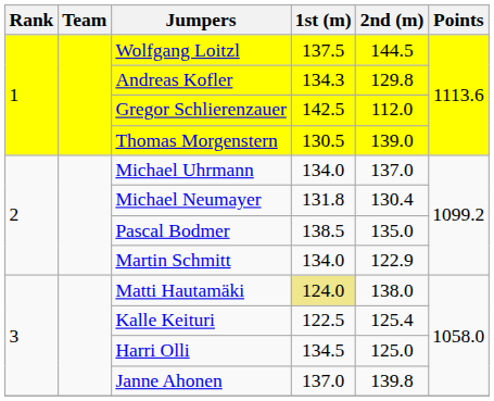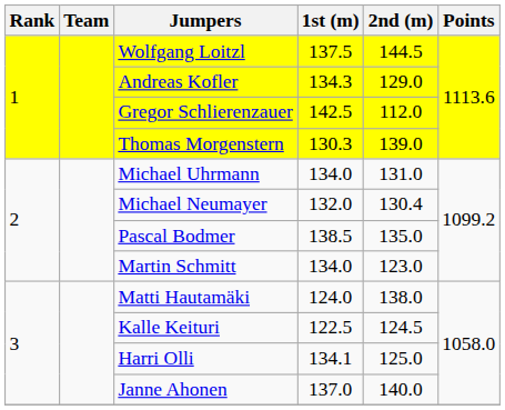 <table class="wikitable">
 <tr>
 <th align=left>Rank</th>
 <th>Team</th>
 <th>Jumpers</th>
 <th align=Center>1st (m)</th>
 <th>2nd (m)</th>
 <th>Points</th>
 </tr>
 <tr style="background:#FFFF00;">
 <td align=left rowspan="4">1</td>
 <td align=left rowspan="4"></td>
 <td align=left><a href='#'>Wolfgang Loitzl</a></td>
 <td align=center>137.5</td>
 <td align=center>144.5</td>
 <td align=center rowspan="4">1113.6</td>
 </tr>
 <tr style="background:#FFFF00;">
 <td align=left><a href='#'>Andreas Kofler</a></td>
 <td align=center>134.3</td>
-<td align=center>129.8</td>
+<td align=center>129.0</td>
 </tr>
 <tr style="background:#FFFF00;">
 <td align=left><a href='#'>Gregor Schlierenzauer</a></td>
 <td align=center>142.5</td>
 <td align=center>112.0</td>
 </tr>
 <tr style="background:#FFFF00;">
 <td align=left><a href='#'>Thomas Morgenstern</a></td>
-<td align=center>130.5</td>
+<td align=center>130.3</td>
 <td align=center>139.0</td>
 </tr>
 <tr>
 <td align=left rowspan="4">2</td>
 <td align=left rowspan="4"></td>
 <td align=left><a href='#'>Michael Uhrmann</a></td>
 <td align=center>134.0</td>
-<td align=center>137.0</td>
+<td align=center>131.0</td>
 <td align=center rowspan="4">1099.2</td>
 </tr>
 <tr>
 <td align=left><a href='#'>Michael Neumayer</a></td>
-<td align=center>131.8</td>
+<td align=center>132.0</td>
 <td align=center>130.4</td>
 </tr>
 <tr>
 <td align=left><a href='#'>Pascal Bodmer</a></td>
 <td align=center>138.5</td>
 <td align=center>135.0</td>
 </tr>
 <tr>
 <td align=left><a href='#'>Martin Schmitt</a></td>
 <td align=center>134.0</td>
-<td align=center>122.9</td>
+<td align=center>123.0</td>
 </tr>
 <tr>
 <td align=left rowspan="4">3</td>
 <td align=left rowspan="4"></td>
 <td align=left><a href='#'>Matti Hautamäki</a></td>
-<td align=center style="background: khaki;">124.0</td>
+<td align=center>124.0</td>
 <td align=center>138.0</td>
 <td align=center rowspan="4">1058.0</td>
 </tr>
 <tr>
 <td align=left><a href='#'>Kalle Keituri</a></td>
 <td align=center>122.5</td>
-<td align=center>125.4</td>
+<td align=center>124.5</td>
 </tr>
 <tr>
 <td align=left><a href='#'>Harri Olli</a></td>
-<td align=center>134.5</td>
+<td align=center>134.1</td>
 <td align=center>125.0</td>
 </tr>
 <tr>
 <td align=left><a href='#'>Janne Ahonen</a></td>
 <td align=center>137.0</td>
-<td align=center>139.8</td>
+<td align=center>140.0</td>
 </tr>
 <tr>
 </tr>
 </table>
